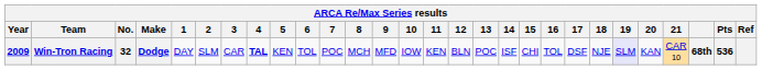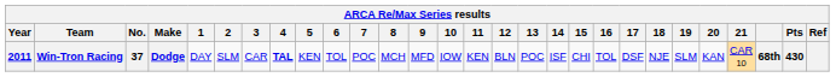 <table class="wikitable" style="text-align:center; font-size:75%">
 <tr>
 <th colspan=45><a href='#'>ARCA Re/Max Series</a> results</th>
 </tr>
 <tr>
 <th>Year</th>
 <th>Team</th>
 <th>No.</th>
 <th>Make</th>
 <th>1</th>
 <th>2</th>
 <th>3</th>
 <th>4</th>
 <th>5</th>
 <th>6</th>
 <th>7</th>
 <th>8</th>
 <th>9</th>
 <th>10</th>
 <th>11</th>
 <th>12</th>
 <th>13</th>
 <th>14</th>
 <th>15</th>
 <th>16</th>
 <th>17</th>
 <th>18</th>
 <th>19</th>
 <th>20</th>
 <th>21</th>
 <th></th>
 <th>Pts</th>
 <th>Ref</th>
 </tr>
 <tr>
-<th><a href='#'>2009</a></th>
+<th><a href='#'>2011</a></th>
 <th><a href='#'>Win-Tron Racing</a></th>
-<th>32</th>
+<th>37</th>
 <th><a href='#'>Dodge</a></th>
 <td><a href='#'>DAY</a></td>
 <td><a href='#'>SLM</a></td>
 <td><a href='#'>CAR</a></td>
 <td><strong><a href='#'>TAL</a></strong></td>
 <td><a href='#'>KEN</a></td>
 <td><a href='#'>TOL</a></td>
 <td><a href='#'>POC</a></td>
 <td><a href='#'>MCH</a></td>
 <td><a href='#'>MFD</a></td>
 <td><a href='#'>IOW</a></td>
 <td><a href='#'>KEN</a></td>
 <td><a href='#'>BLN</a></td>
 <td><a href='#'>POC</a></td>
 <td><a href='#'>ISF</a></td>
 <td><a href='#'>CHI</a></td>
 <td><a href='#'>TOL</a></td>
 <td><a href='#'>DSF</a></td>
 <td><a href='#'>NJE</a></td>
-<td style="background: lavender;"><a href='#'>SLM</a></td>
+<td><a href='#'>SLM</a></td>
 <td><a href='#'>KAN</a></td>
 <td style="background:#FFDF9F;"><a href='#'>CAR</a><br><small>10</small></td>
 <th>68th</th>
-<th>536</th>
+<th>430</th>
 <th></th>
 </tr>
 </table>
